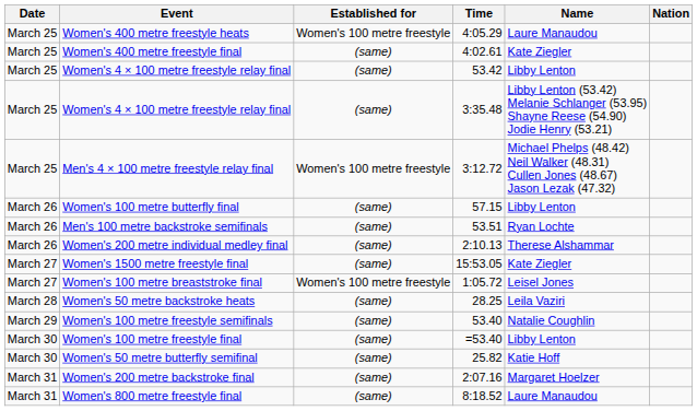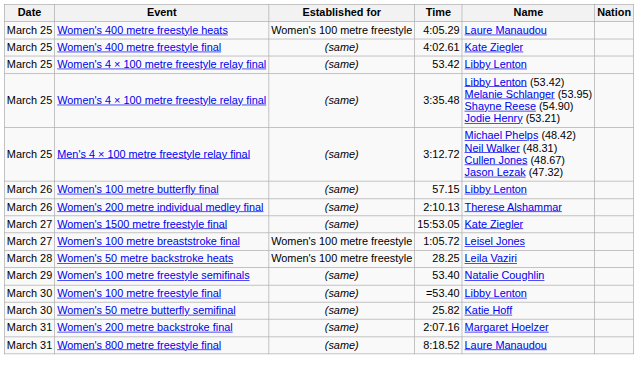 <table class="wikitable">
 <tr>
 <th>Date</th>
 <th>Event</th>
 <th>Established for</th>
 <th>Time</th>
 <th>Name</th>
 <th>Nation</th>
 </tr>
 <tr>
 <td>March 25</td>
 <td><a href='#'>Women's 400 metre freestyle heats</a></td>
 <td style="text-align:center;">Women's 100 metre freestyle</td>
 <td align="right">4:05.29</td>
 <td><a href='#'>Laure Manaudou</a></td>
 <td></td>
 </tr>
 <tr>
 <td>March 25</td>
 <td><a href='#'>Women's 400 metre freestyle final</a></td>
 <td style="text-align:center;"><em>(same)</em></td>
 <td align="right">4:02.61</td>
 <td><a href='#'>Kate Ziegler</a></td>
 <td></td>
 </tr>
 <tr>
 <td>March 25</td>
 <td><a href='#'>Women's 4 × 100 metre freestyle relay final</a></td>
 <td style="text-align:center;"><em>(same)</em></td>
 <td align="right">53.42</td>
 <td><a href='#'>Libby Lenton</a></td>
 <td></td>
 </tr>
 <tr>
 <td>March 25</td>
 <td><a href='#'>Women's 4 × 100 metre freestyle relay final</a></td>
 <td style="text-align:center;"><em>(same)</em></td>
 <td align="right">3:35.48</td>
 <td><a href='#'>Libby Lenton</a> (53.42)<br><a href='#'>Melanie Schlanger</a> (53.95)<br><a href='#'>Shayne Reese</a> (54.90)<br><a href='#'>Jodie Henry</a> (53.21)</td>
 <td></td>
 </tr>
 <tr>
 <td>March 25</td>
 <td><a href='#'>Men's 4 × 100 metre freestyle relay final</a></td>
-<td style="text-align:center;">Women's 100 metre freestyle</td>
+<td style="text-align:center;"><em>(same)</em></td>
 <td align="right">3:12.72</td>
 <td><a href='#'>Michael Phelps</a> (48.42)<br><a href='#'>Neil Walker</a> (48.31)<br><a href='#'>Cullen Jones</a> (48.67)<br><a href='#'>Jason Lezak</a> (47.32)</td>
 <td></td>
 </tr>
 <tr>
 <td>March 26</td>
 <td><a href='#'>Women's 100 metre butterfly final</a></td>
 <td style="text-align:center;"><em>(same)</em></td>
 <td align="right">57.15</td>
 <td><a href='#'>Libby Lenton</a></td>
-<td></td>
-</tr>
-<tr>
-<td>March 26</td>
-<td><a href='#'>Men's 100 metre backstroke semifinals</a></td>
-<td style="text-align:center;"><em>(same)</em></td>
-<td align="right">53.51</td>
-<td><a href='#'>Ryan Lochte</a></td>
 <td></td>
 </tr>
 <tr>
 <td>March 26</td>
 <td><a href='#'>Women's 200 metre individual medley final</a></td>
 <td style="text-align:center;"><em>(same)</em></td>
 <td align="right">2:10.13</td>
 <td><a href='#'>Therese Alshammar</a></td>
 <td></td>
 </tr>
 <tr>
 <td>March 27</td>
 <td><a href='#'>Women's 1500 metre freestyle final</a></td>
 <td style="text-align:center;"><em>(same)</em></td>
 <td align="right">15:53.05</td>
 <td><a href='#'>Kate Ziegler</a></td>
 <td></td>
 </tr>
 <tr>
 <td>March 27</td>
 <td><a href='#'>Women's 100 metre breaststroke final</a></td>
 <td style="text-align:center;">Women's 100 metre freestyle</td>
 <td align="right">1:05.72</td>
 <td><a href='#'>Leisel Jones</a></td>
 <td></td>
 </tr>
 <tr>
 <td>March 28</td>
 <td><a href='#'>Women's 50 metre backstroke heats</a></td>
-<td style="text-align:center;"><em>(same)</em></td>
+<td style="text-align:center;">Women's 100 metre freestyle</td>
 <td align="right">28.25</td>
 <td><a href='#'>Leila Vaziri</a></td>
 <td></td>
 </tr>
 <tr>
 <td>March 29</td>
 <td><a href='#'>Women's 100 metre freestyle semifinals</a></td>
 <td style="text-align:center;"><em>(same)</em></td>
 <td align="right">53.40</td>
 <td><a href='#'>Natalie Coughlin</a></td>
 <td></td>
 </tr>
 <tr>
 <td>March 30</td>
 <td><a href='#'>Women's 100 metre freestyle final</a></td>
 <td style="text-align:center;"><em>(same)</em></td>
 <td align="right">=53.40</td>
 <td><a href='#'>Libby Lenton</a></td>
 <td></td>
 </tr>
 <tr>
 <td>March 30</td>
 <td><a href='#'>Women's 50 metre butterfly semifinal</a></td>
 <td style="text-align:center;"><em>(same)</em></td>
 <td align="right">25.82</td>
 <td><a href='#'>Katie Hoff</a></td>
 <td></td>
 </tr>
 <tr>
 <td>March 31</td>
 <td><a href='#'>Women's 200 metre backstroke final</a></td>
 <td style="text-align:center;"><em>(same)</em></td>
 <td align="right">2:07.16</td>
 <td><a href='#'>Margaret Hoelzer</a></td>
 <td></td>
 </tr>
 <tr>
 <td>March 31</td>
 <td><a href='#'>Women's 800 metre freestyle final</a></td>
 <td style="text-align:center;"><em>(same)</em></td>
 <td align="right">8:18.52</td>
 <td><a href='#'>Laure Manaudou</a></td>
 <td></td>
 </tr>
 </table>
